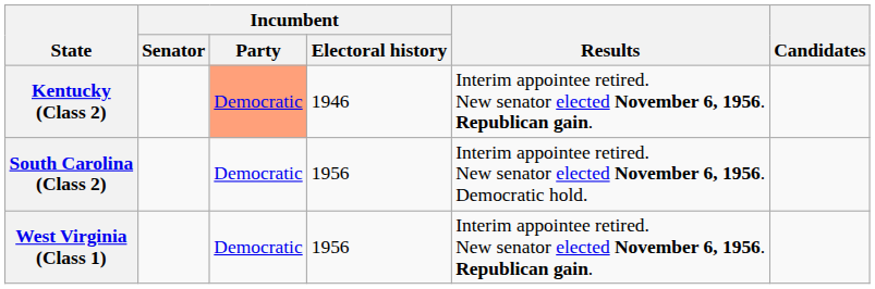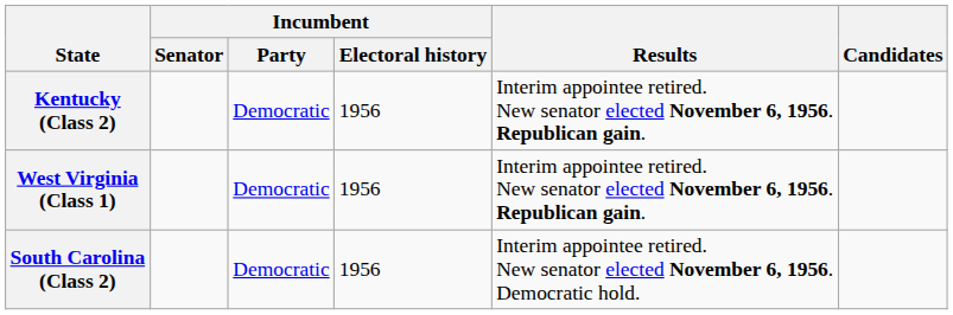 <table class="wikitable sortable">
 <tr valign=bottom>
 <th rowspan=2>State</th>
 <th colspan=3>Incumbent</th>
 <th rowspan=2>Results</th>
 <th rowspan=2>Candidates</th>
 </tr>
 <tr valign=bottom>
 <th>Senator</th>
 <th>Party</th>
 <th>Electoral history</th>
 </tr>
 <tr>
 <th><a href='#'>Kentucky</a><br>(Class 2)</th>
 <td></td>
-<td style="background: lightsalmon;"><a href='#'>Democratic</a></td>
-<td nowrap data-sort-value="1956-06-21">1946 </td>
+<td><a href='#'>Democratic</a></td>
+<td nowrap data-sort-value="1956-06-21">1956 </td>
+<td>Interim appointee retired.<br>New senator <a href='#'>elected</a> <strong>November 6, 1956</strong>.<br><strong>Republican gain</strong>.</td>
+<td nowrap></td>
+</tr>
+<tr>
+<th><a href='#'>West Virginia</a><br>(Class 1)</th>
+<td></td>
+<td><a href='#'>Democratic</a></td>
+<td nowrap data-sort-value="1956-03-13">1956 </td>
 <td>Interim appointee retired.<br>New senator <a href='#'>elected</a> <strong>November 6, 1956</strong>.<br><strong>Republican gain</strong>.</td>
 <td nowrap></td>
 </tr>
 <tr>
 <th><a href='#'>South Carolina</a><br>(Class 2)</th>
 <td></td>
 <td><a href='#'>Democratic</a></td>
 <td nowrap data-sort-value="1956-04-05">1956 </td>
 <td>Interim appointee retired.<br>New senator <a href='#'>elected</a> <strong>November 6, 1956</strong>.<br>Democratic hold.</td>
 <td nowrap></td>
 </tr>
-<tr>
-<th><a href='#'>West Virginia</a><br>(Class 1)</th>
-<td></td>
-<td><a href='#'>Democratic</a></td>
-<td nowrap data-sort-value="1956-03-13">1956 </td>
-<td>Interim appointee retired.<br>New senator <a href='#'>elected</a> <strong>November 6, 1956</strong>.<br><strong>Republican gain</strong>.</td>
-<td nowrap></td>
-</tr>
 </table>
